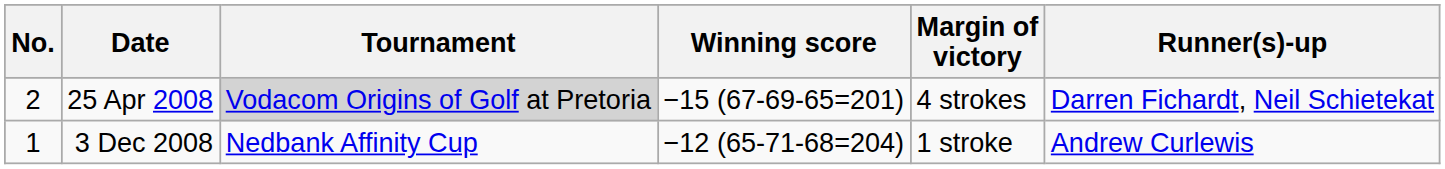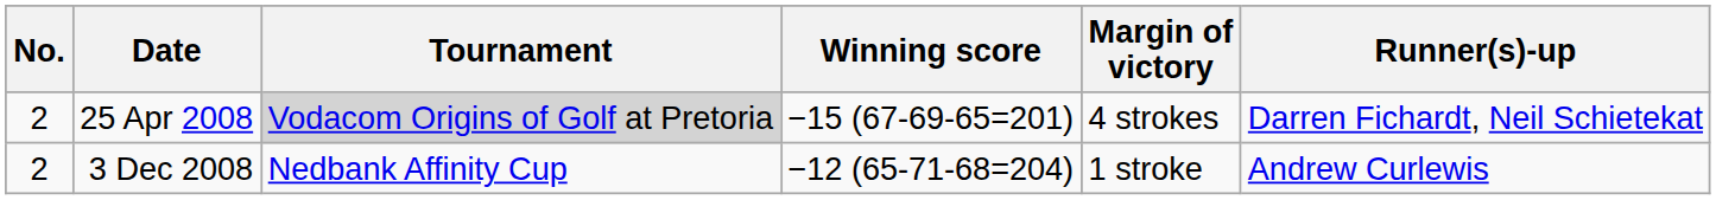 <table class="wikitable" style="font-size:95%;">
 <tr>
 <th>No.</th>
 <th>Date</th>
 <th>Tournament</th>
 <th>Winning score</th>
 <th>Margin of<br>victory</th>
 <th>Runner(s)-up</th>
 </tr>
 <tr>
 <td align=center>2</td>
 <td align=right>25 Apr <a href='#'>2008</a></td>
 <td style="background: lightgrey;"><a href='#'>Vodacom Origins of Golf</a> at Pretoria</td>
 <td>−15 (67-69-65=201)</td>
 <td>4 strokes</td>
 <td> <a href='#'>Darren Fichardt</a>,  <a href='#'>Neil Schietekat</a></td>
 </tr>
 <tr>
-<td align=center>1</td>
+<td align=center>2</td>
 <td align=right>3 Dec 2008</td>
 <td><a href='#'>Nedbank Affinity Cup</a></td>
 <td>−12 (65-71-68=204)</td>
 <td>1 stroke</td>
 <td> <a href='#'>Andrew Curlewis</a></td>
 </tr>
 </table>
